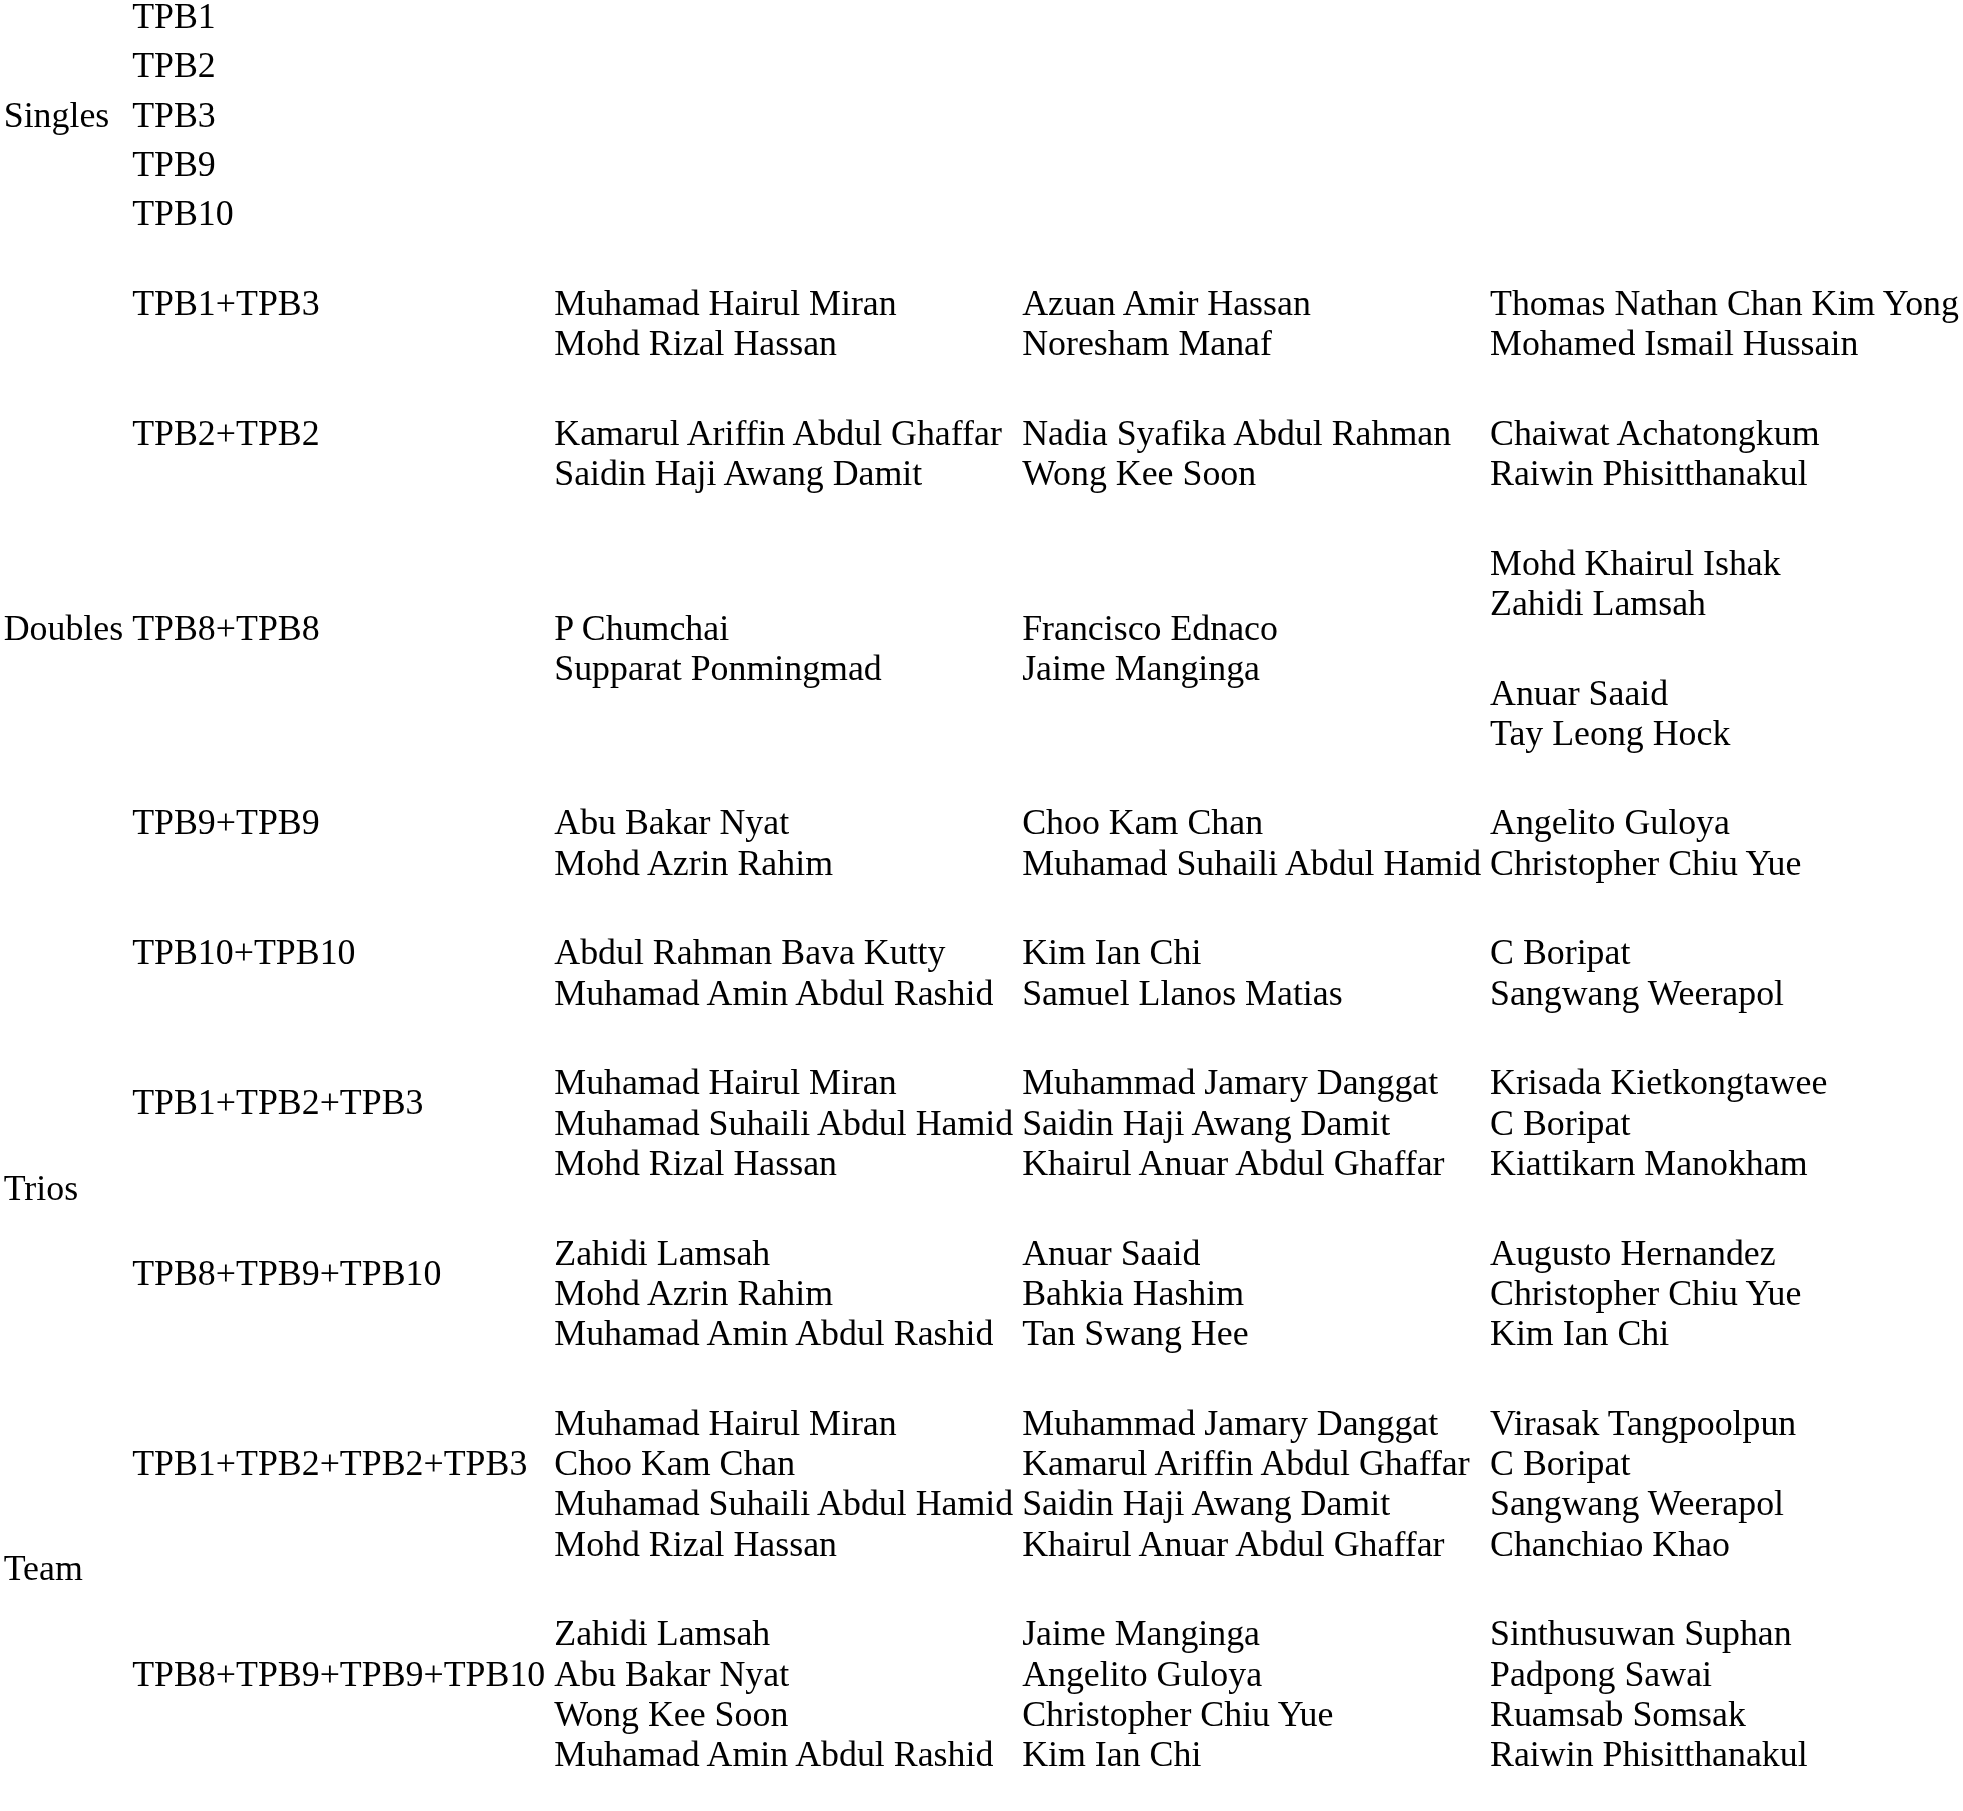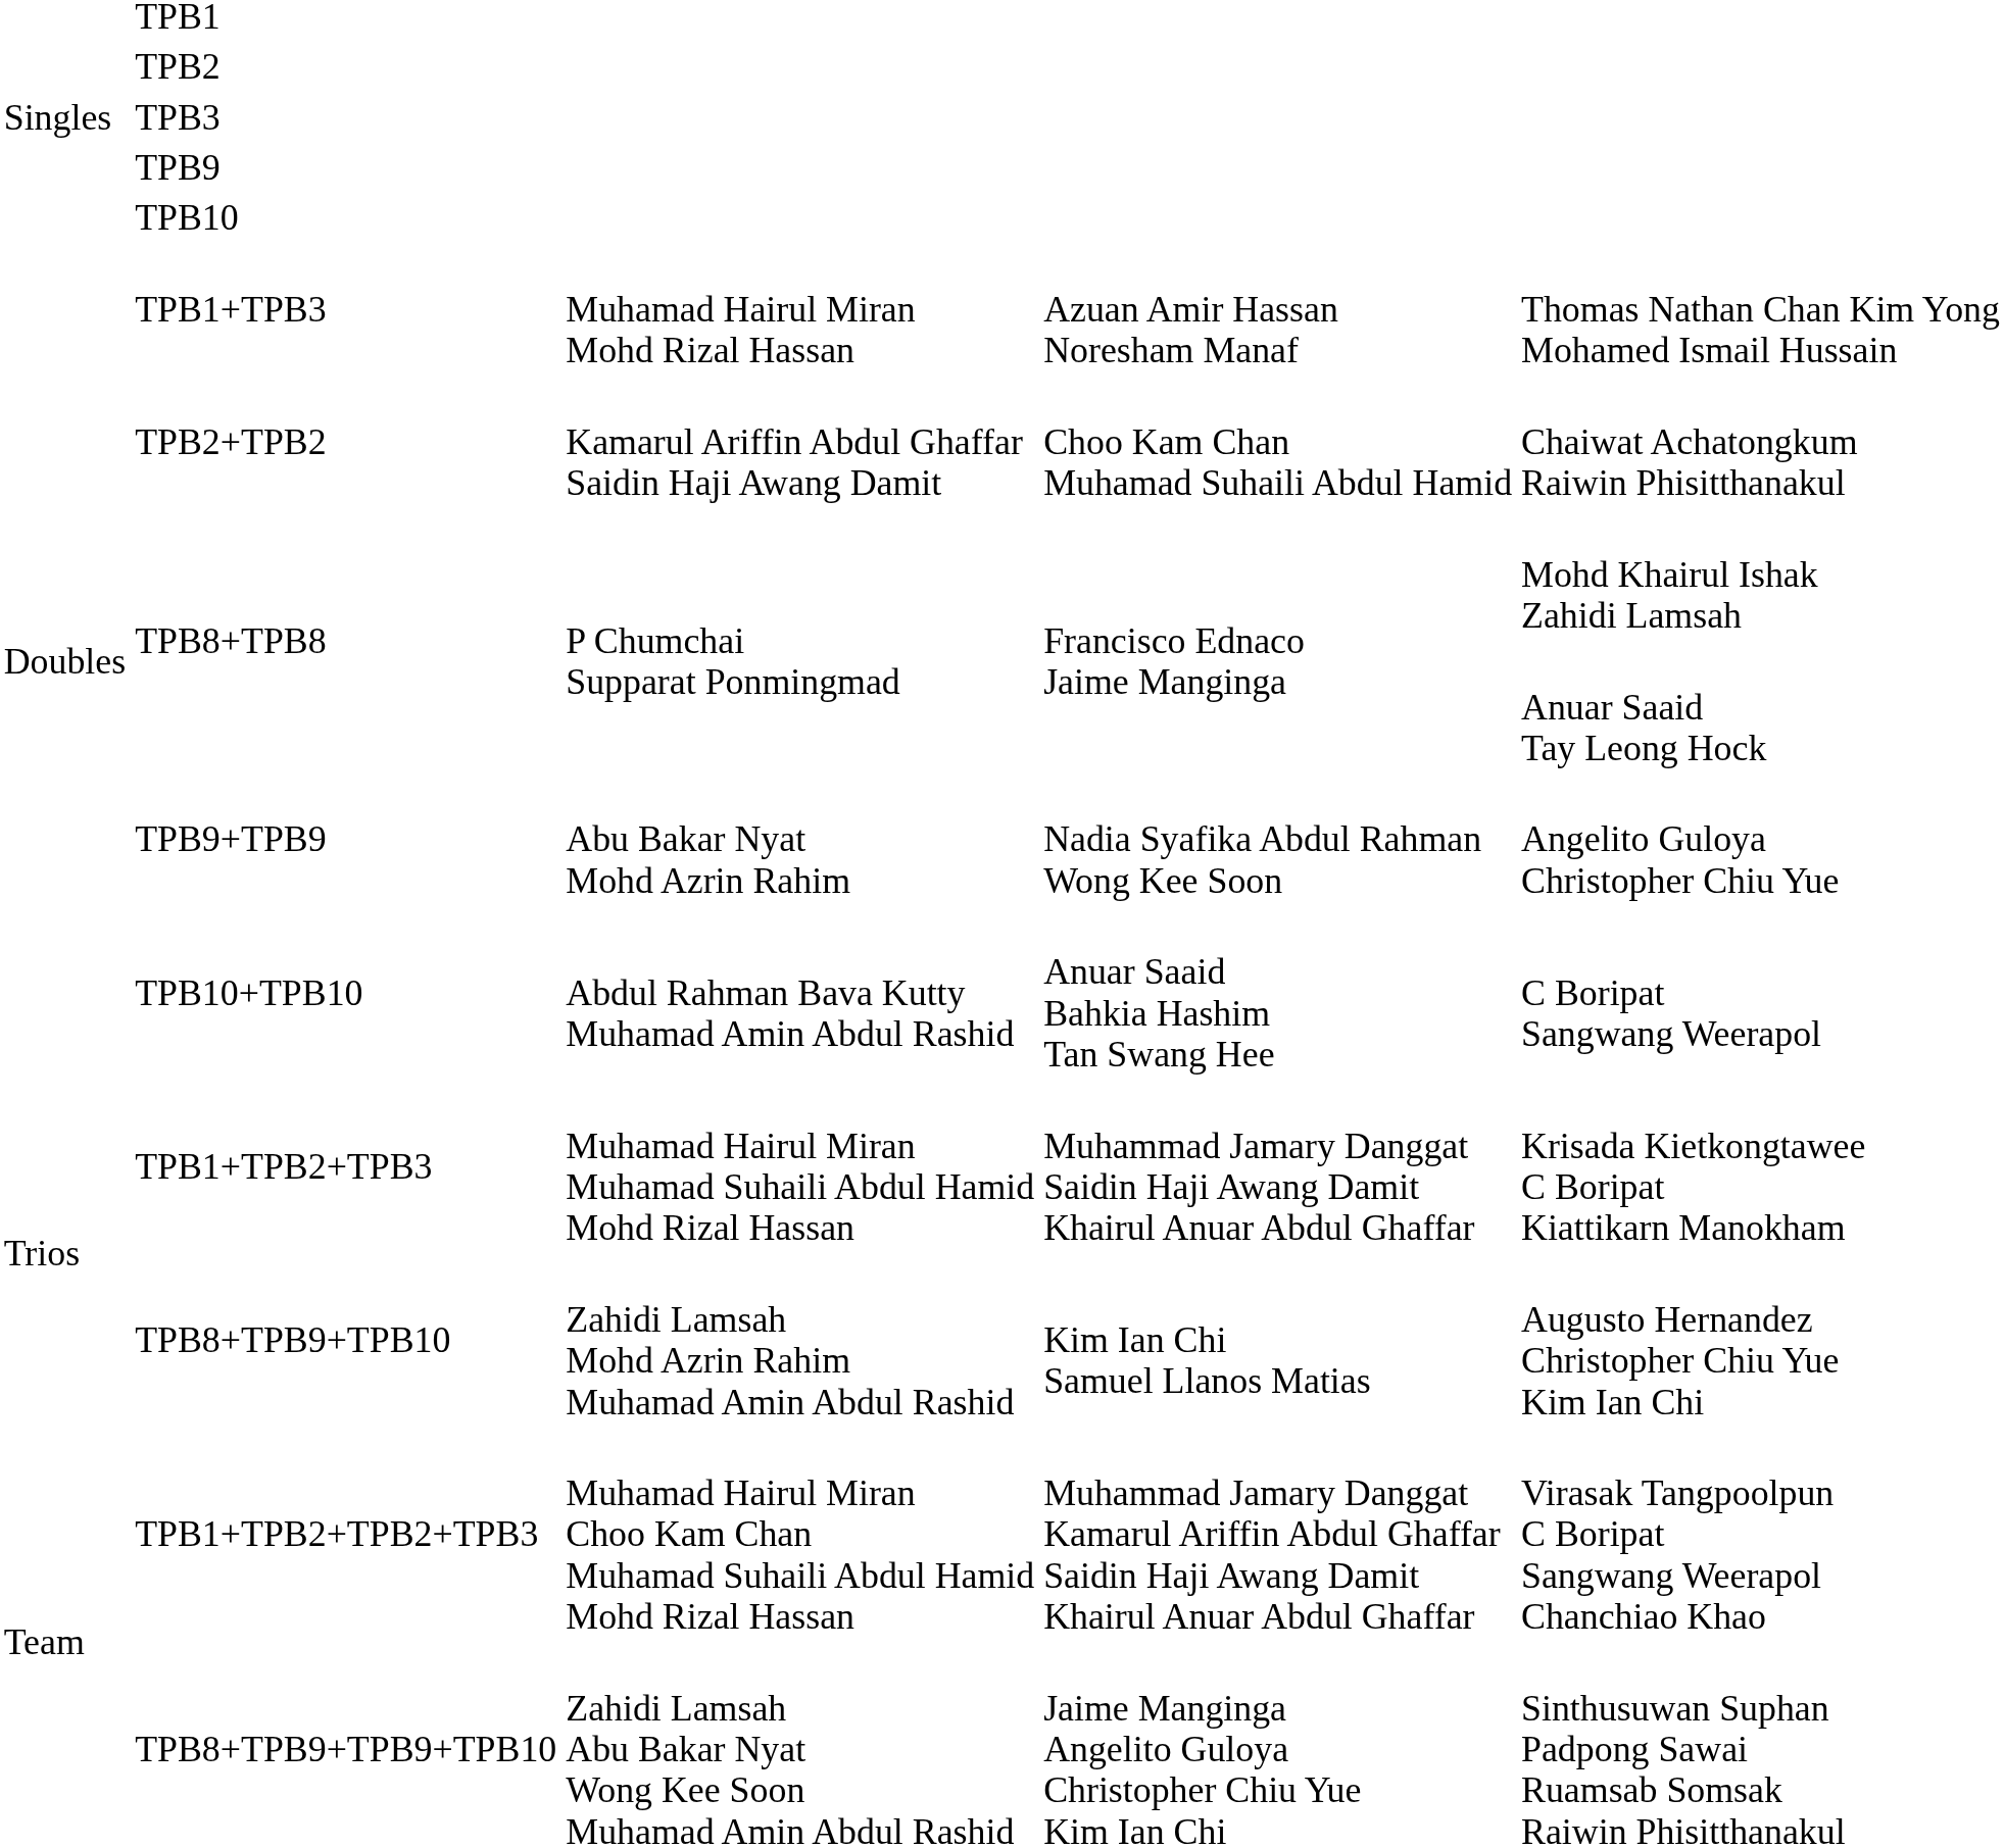 <table>
 <tr>
 <td rowspan="5">Singles</td>
 <td>TPB1</td>
 <td></td>
 <td></td>
 <td></td>
 </tr>
 <tr>
 <td>TPB2</td>
 <td></td>
 <td></td>
 <td></td>
 </tr>
 <tr>
 <td>TPB3</td>
 <td></td>
 <td></td>
 <td></td>
 </tr>
 <tr>
 <td>TPB9</td>
 <td></td>
 <td></td>
 <td></td>
 </tr>
 <tr>
 <td>TPB10</td>
 <td></td>
 <td></td>
 <td></td>
 </tr>
 <tr>
 <td rowspan="6">Doubles</td>
 <td>TPB1+TPB3</td>
 <td><br>Muhamad Hairul Miran<br>Mohd Rizal Hassan</td>
 <td><br>Azuan Amir Hassan<br>Noresham Manaf</td>
 <td nowrap=true><br>Thomas Nathan Chan Kim Yong<br>Mohamed Ismail Hussain</td>
 </tr>
 <tr>
 <td>TPB2+TPB2</td>
 <td><br>Kamarul Ariffin Abdul Ghaffar<br>Saidin Haji Awang Damit</td>
-<td><br>Nadia Syafika Abdul Rahman<br>Wong Kee Soon</td>
+<td nowrap=true><br>Choo Kam Chan<br>Muhamad Suhaili Abdul Hamid</td>
 <td><br>Chaiwat Achatongkum<br>Raiwin Phisitthanakul</td>
 </tr>
 <tr>
 <td rowspan="2">TPB8+TPB8</td>
 <td rowspan="2"><br>P Chumchai<br>Supparat Ponmingmad</td>
 <td rowspan="2"><br>Francisco Ednaco<br>Jaime Manginga</td>
 <td><br>Mohd Khairul Ishak<br>Zahidi Lamsah</td>
 </tr>
 <tr>
 <td><br>Anuar Saaid<br>Tay Leong Hock</td>
 </tr>
 <tr>
 <td>TPB9+TPB9</td>
 <td><br>Abu Bakar Nyat<br>Mohd Azrin Rahim</td>
-<td nowrap=true><br>Choo Kam Chan<br>Muhamad Suhaili Abdul Hamid</td>
+<td><br>Nadia Syafika Abdul Rahman<br>Wong Kee Soon</td>
 <td><br>Angelito Guloya<br>Christopher Chiu Yue</td>
 </tr>
 <tr>
 <td>TPB10+TPB10</td>
 <td><br>Abdul Rahman Bava Kutty<br>Muhamad Amin Abdul Rashid</td>
-<td><br>Kim Ian Chi<br>Samuel Llanos Matias</td>
+<td><br>Anuar Saaid<br>Bahkia Hashim<br>Tan Swang Hee</td>
 <td><br>C Boripat<br>Sangwang Weerapol</td>
 </tr>
 <tr>
 <td rowspan="2">Trios</td>
 <td>TPB1+TPB2+TPB3</td>
 <td nowrap=true><br>Muhamad Hairul Miran<br>Muhamad Suhaili Abdul Hamid<br>Mohd Rizal Hassan</td>
 <td><br>Muhammad Jamary Danggat<br>Saidin Haji Awang Damit<br>Khairul Anuar Abdul Ghaffar</td>
 <td><br>Krisada Kietkongtawee<br>C Boripat<br>Kiattikarn Manokham</td>
 </tr>
 <tr>
 <td>TPB8+TPB9+TPB10</td>
 <td><br>Zahidi Lamsah<br>Mohd Azrin Rahim<br>Muhamad Amin Abdul Rashid</td>
-<td><br>Anuar Saaid<br>Bahkia Hashim<br>Tan Swang Hee</td>
+<td><br>Kim Ian Chi<br>Samuel Llanos Matias</td>
 <td><br>Augusto Hernandez<br>Christopher Chiu Yue<br>Kim Ian Chi</td>
 </tr>
 <tr>
 <td rowspan="2">Team</td>
 <td>TPB1+TPB2+TPB2+TPB3</td>
 <td><br>Muhamad Hairul Miran<br>Choo Kam Chan<br>Muhamad Suhaili Abdul Hamid<br>Mohd Rizal Hassan</td>
 <td><br>Muhammad Jamary Danggat<br>Kamarul Ariffin Abdul Ghaffar<br>Saidin Haji Awang Damit<br>Khairul Anuar Abdul Ghaffar</td>
 <td><br>Virasak Tangpoolpun<br>C Boripat<br>Sangwang Weerapol<br>Chanchiao Khao</td>
 </tr>
 <tr>
 <td>TPB8+TPB9+TPB9+TPB10</td>
 <td><br>Zahidi Lamsah<br>Abu Bakar Nyat<br>Wong Kee Soon<br>Muhamad Amin Abdul Rashid</td>
 <td><br>Jaime Manginga<br>Angelito Guloya<br>Christopher Chiu Yue<br>Kim Ian Chi</td>
 <td><br>Sinthusuwan Suphan<br>Padpong Sawai<br>Ruamsab Somsak<br>Raiwin Phisitthanakul</td>
 </tr>
 </table>
